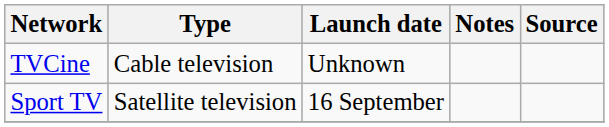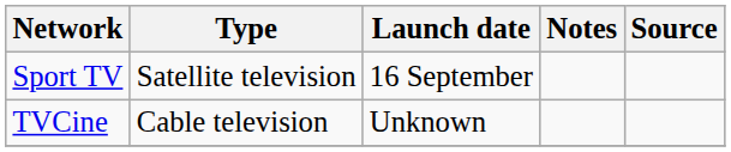 <table class="wikitable sortable">
 <tr>
 <th>Network</th>
 <th>Type</th>
 <th>Launch date</th>
 <th>Notes</th>
 <th>Source</th>
 </tr>
 <tr>
+<td><a href='#'>Sport TV</a></td>
+<td>Satellite television</td>
+<td>16 September</td>
+<td></td>
+<td></td>
+</tr>
+<tr>
 <td><a href='#'>TVCine</a></td>
 <td>Cable television</td>
 <td>Unknown</td>
 <td></td>
 <td></td>
 </tr>
 <tr>
-<td><a href='#'>Sport TV</a></td>
-<td>Satellite television</td>
-<td>16 September</td>
-<td></td>
-<td></td>
-</tr>
-<tr>
 </tr>
 </table>
